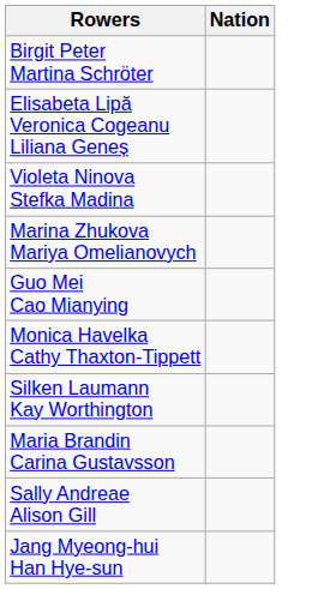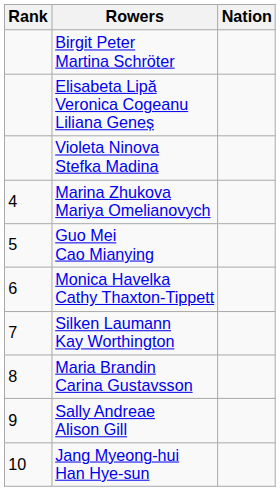 <table class="wikitable sortable">
 <tr>
+<th>Rank</th>
 <th>Rowers</th>
 <th>Nation</th>
 </tr>
 <tr>
+<td></td>
 <td><a href='#'>Birgit Peter</a><br><a href='#'>Martina Schröter</a></td>
 <td></td>
 </tr>
 <tr>
+<td></td>
 <td><a href='#'>Elisabeta Lipă</a><br><a href='#'>Veronica Cogeanu</a><br><a href='#'>Liliana Geneș</a></td>
 <td></td>
 </tr>
 <tr>
+<td></td>
 <td><a href='#'>Violeta Ninova</a><br><a href='#'>Stefka Madina</a></td>
 <td></td>
 </tr>
 <tr>
+<td>4</td>
 <td><a href='#'>Marina Zhukova</a><br><a href='#'>Mariya Omelianovych</a></td>
 <td></td>
 </tr>
 <tr>
+<td>5</td>
 <td><a href='#'>Guo Mei</a><br><a href='#'>Cao Mianying</a></td>
 <td></td>
 </tr>
 <tr>
+<td>6</td>
 <td><a href='#'>Monica Havelka</a><br><a href='#'>Cathy Thaxton-Tippett</a></td>
 <td></td>
 </tr>
 <tr>
+<td>7</td>
 <td><a href='#'>Silken Laumann</a><br><a href='#'>Kay Worthington</a></td>
 <td></td>
 </tr>
 <tr>
+<td>8</td>
 <td><a href='#'>Maria Brandin</a><br><a href='#'>Carina Gustavsson</a></td>
 <td></td>
 </tr>
 <tr>
+<td>9</td>
 <td><a href='#'>Sally Andreae</a><br><a href='#'>Alison Gill</a></td>
 <td></td>
 </tr>
 <tr>
+<td>10</td>
 <td><a href='#'>Jang Myeong-hui</a><br><a href='#'>Han Hye-sun</a></td>
 <td></td>
 </tr>
 </table>
